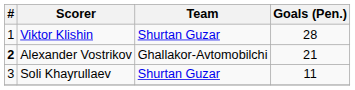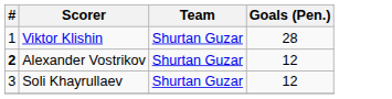 <table class="wikitable">
 <tr>
 <th>#</th>
 <th>Scorer</th>
 <th>Team</th>
 <th>Goals (Pen.)</th>
 </tr>
 <tr>
 <td>1</td>
 <td> <a href='#'>Viktor Klishin</a></td>
 <td><a href='#'>Shurtan Guzar</a></td>
 <td align=center>28</td>
 </tr>
 <tr>
 <td><strong>2</strong></td>
 <td> Alexander Vostrikov</td>
-<td>Ghallakor-Avtomobilchi</td>
-<td align=center>21</td>
+<td><a href='#'>Shurtan Guzar</a></td>
+<td align=center>12</td>
 </tr>
 <tr>
 <td>3</td>
 <td> Soli Khayrullaev</td>
 <td><a href='#'>Shurtan Guzar</a></td>
-<td align=center>11</td>
+<td align=center>12</td>
 </tr>
 <tr>
 </tr>
 </table>
